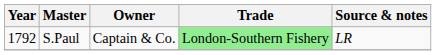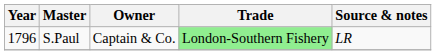 <table class=" wikitable">
 <tr>
 <th>Year</th>
 <th>Master</th>
 <th>Owner</th>
 <th>Trade</th>
 <th>Source & notes</th>
 </tr>
 <tr>
-<td>1792</td>
+<td>1796</td>
 <td>S.Paul</td>
 <td>Captain & Co.</td>
 <td style="background: lightgreen;">London-Southern Fishery</td>
 <td><em>LR</em></td>
 </tr>
 <tr>
 </tr>
 </table>
